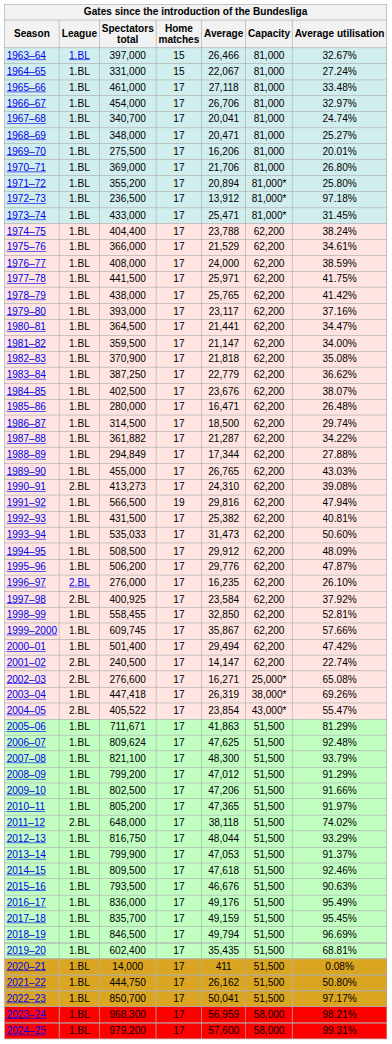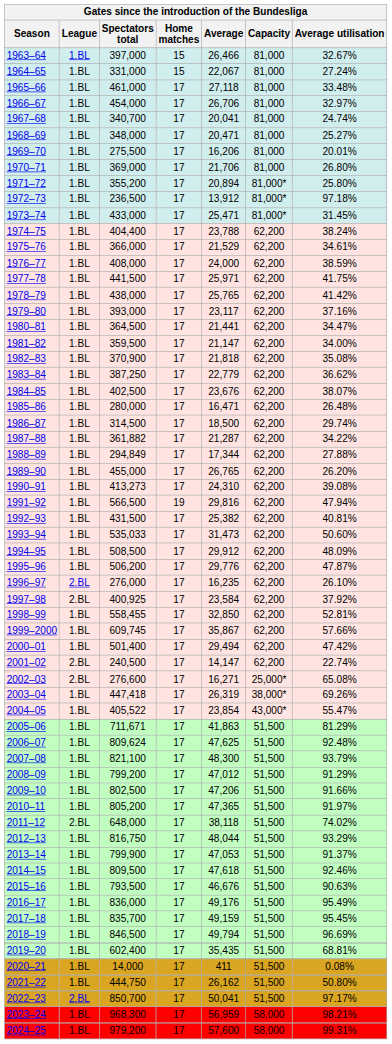 <table class="wikitable sortable">
 <tr>
 <th colspan=7>Gates since the introduction of the Bundesliga</th>
 </tr>
 <tr bgcolor="#f0f0f0">
 <th>Season</th>
 <th>League</th>
 <th>Spectators <br>total</th>
 <th>Home<br>matches</th>
 <th>Average</th>
 <th>Capacity</th>
 <th>Average utilisation</th>
 </tr>
 <tr bgcolor="#D1EEEE">
 <td><a href='#'>1963–64</a></td>
 <td align=center><a href='#'>1.BL</a></td>
 <td align=center>397,000</td>
 <td align=center>15</td>
 <td align=center>26,466</td>
 <td align=center>81,000</td>
 <td align=center>32.67%</td>
 </tr>
 <tr bgcolor="#D1EEEE">
 <td><a href='#'>1964–65</a></td>
 <td align=center>1.BL</td>
 <td align=center>331,000</td>
 <td align=center>15</td>
 <td align=center>22,067</td>
 <td align=center>81,000</td>
 <td align=center>27.24%</td>
 </tr>
 <tr bgcolor="#D1EEEE">
 <td><a href='#'>1965–66</a></td>
 <td align=center>1.BL</td>
 <td align=center>461,000</td>
 <td align=center>17</td>
 <td align=center>27,118</td>
 <td align=center>81,000</td>
 <td align=center>33.48%</td>
 </tr>
 <tr bgcolor="#D1EEEE">
 <td><a href='#'>1966–67</a></td>
 <td align=center>1.BL</td>
 <td align=center>454,000</td>
 <td align=center>17</td>
 <td align=center>26,706</td>
 <td align=center>81,000</td>
 <td align=center>32.97%</td>
 </tr>
 <tr bgcolor="#D1EEEE">
 <td><a href='#'>1967–68</a></td>
 <td align=center>1.BL</td>
 <td align=center>340,700</td>
 <td align=center>17</td>
 <td align=center>20,041</td>
 <td align=center>81,000</td>
 <td align=center>24.74%</td>
 </tr>
 <tr bgcolor="#D1EEEE">
 <td><a href='#'>1968–69</a></td>
 <td align=center>1.BL</td>
 <td align=center>348,000</td>
 <td align=center>17</td>
 <td align=center>20,471</td>
 <td align=center>81,000</td>
 <td align=center>25.27%</td>
 </tr>
 <tr bgcolor="#D1EEEE">
 <td><a href='#'>1969–70</a></td>
 <td align=center>1.BL</td>
 <td align=center>275,500</td>
 <td align=center>17</td>
 <td align=center>16,206</td>
 <td align=center>81,000</td>
 <td align=center>20.01%</td>
 </tr>
 <tr bgcolor="#D1EEEE">
 <td><a href='#'>1970–71</a></td>
 <td align=center>1.BL</td>
 <td align=center>369,000</td>
 <td align=center>17</td>
 <td align=center>21,706</td>
 <td align=center>81,000</td>
 <td align=center>26.80%</td>
 </tr>
 <tr bgcolor="#D1EEEE">
 <td><a href='#'>1971–72</a></td>
 <td align=center>1.BL</td>
 <td align=center>355,200</td>
 <td align=center>17</td>
 <td align=center>20,894</td>
 <td align=center>81,000*</td>
 <td align=center>25.80%</td>
 </tr>
 <tr bgcolor="#D1EEEE">
 <td><a href='#'>1972–73</a></td>
 <td align=center>1.BL</td>
 <td align=center>236,500</td>
 <td align=center>17</td>
 <td align=center>13,912</td>
 <td align=center>81,000*</td>
 <td align=center>97.18%</td>
 </tr>
 <tr bgcolor="#D1EEEE">
 <td><a href='#'>1973–74</a></td>
 <td align=center>1.BL</td>
 <td align=center>433,000</td>
 <td align=center>17</td>
 <td align=center>25,471</td>
 <td align=center>81,000*</td>
 <td align=center>31.45%</td>
 </tr>
 <tr bgcolor="#FFE4E1">
 <td><a href='#'>1974–75</a></td>
 <td align=center>1.BL</td>
 <td align=center>404,400</td>
 <td align=center>17</td>
 <td align=center>23,788</td>
 <td align=center>62,200</td>
 <td align=center>38.24%</td>
 </tr>
 <tr bgcolor="#FFE4E1">
 <td><a href='#'>1975–76</a></td>
 <td align=center>1.BL</td>
 <td align=center>366,000</td>
 <td align=center>17</td>
 <td align=center>21,529</td>
 <td align=center>62,200</td>
 <td align=center>34.61%</td>
 </tr>
 <tr bgcolor="#FFE4E1">
 <td><a href='#'>1976–77</a></td>
 <td align=center>1.BL</td>
 <td align=center>408,000</td>
 <td align=center>17</td>
 <td align=center>24,000</td>
 <td align=center>62,200</td>
 <td align=center>38.59%</td>
 </tr>
 <tr bgcolor="#FFE4E1">
 <td><a href='#'>1977–78</a></td>
 <td align=center>1.BL</td>
 <td align=center>441,500</td>
 <td align=center>17</td>
 <td align=center>25,971</td>
 <td align=center>62,200</td>
 <td align=center>41.75%</td>
 </tr>
 <tr bgcolor="#FFE4E1">
 <td><a href='#'>1978–79</a></td>
 <td align=center>1.BL</td>
 <td align=center>438,000</td>
 <td align=center>17</td>
 <td align=center>25,765</td>
 <td align=center>62,200</td>
 <td align=center>41.42%</td>
 </tr>
 <tr bgcolor="#FFE4E1">
 <td><a href='#'>1979–80</a></td>
 <td align=center>1.BL</td>
 <td align=center>393,000</td>
 <td align=center>17</td>
 <td align=center>23,117</td>
 <td align=center>62,200</td>
 <td align=center>37.16%</td>
 </tr>
 <tr bgcolor="#FFE4E1">
 <td><a href='#'>1980–81</a></td>
 <td align=center>1.BL</td>
 <td align=center>364,500</td>
 <td align=center>17</td>
 <td align=center>21,441</td>
 <td align=center>62,200</td>
 <td align=center>34.47%</td>
 </tr>
 <tr bgcolor="#FFE4E1">
 <td><a href='#'>1981–82</a></td>
 <td align=center>1.BL</td>
 <td align=center>359,500</td>
 <td align=center>17</td>
 <td align=center>21,147</td>
 <td align=center>62,200</td>
 <td align=center>34.00%</td>
 </tr>
 <tr bgcolor="#FFE4E1">
 <td><a href='#'>1982–83</a></td>
 <td align=center>1.BL</td>
 <td align=center>370,900</td>
 <td align=center>17</td>
 <td align=center>21,818</td>
 <td align=center>62,200</td>
 <td align=center>35.08%</td>
 </tr>
 <tr bgcolor="#FFE4E1">
 <td><a href='#'>1983–84</a></td>
 <td align=center>1.BL</td>
 <td align=center>387,250</td>
 <td align=center>17</td>
 <td align=center>22,779</td>
 <td align=center>62,200</td>
 <td align=center>36.62%</td>
 </tr>
 <tr bgcolor="#FFE4E1">
 <td><a href='#'>1984–85</a></td>
 <td align=center>1.BL</td>
 <td align=center>402,500</td>
 <td align=center>17</td>
 <td align=center>23,676</td>
 <td align=center>62,200</td>
 <td align=center>38.07%</td>
 </tr>
 <tr bgcolor="#FFE4E1">
 <td><a href='#'>1985–86</a></td>
 <td align=center>1.BL</td>
 <td align=center>280,000</td>
 <td align=center>17</td>
 <td align=center>16,471</td>
 <td align=center>62,200</td>
 <td align=center>26.48%</td>
 </tr>
 <tr bgcolor="#FFE4E1">
 <td><a href='#'>1986–87</a></td>
 <td align=center>1.BL</td>
 <td align=center>314,500</td>
 <td align=center>17</td>
 <td align=center>18,500</td>
 <td align=center>62,200</td>
 <td align=center>29.74%</td>
 </tr>
 <tr bgcolor="#FFE4E1">
 <td><a href='#'>1987–88</a></td>
 <td align=center>1.BL</td>
 <td align=center>361,882</td>
 <td align=center>17</td>
 <td align=center>21,287</td>
 <td align=center>62,200</td>
 <td align=center>34.22%</td>
 </tr>
 <tr bgcolor="#FFE4E1">
 <td><a href='#'>1988–89</a></td>
 <td align=center>1.BL</td>
 <td align=center>294,849</td>
 <td align=center>17</td>
 <td align=center>17,344</td>
 <td align=center>62,200</td>
 <td align=center>27.88%</td>
 </tr>
 <tr bgcolor="#FFE4E1">
 <td><a href='#'>1989–90</a></td>
 <td align=center>1.BL</td>
 <td align=center>455,000</td>
 <td align=center>17</td>
 <td align=center>26,765</td>
 <td align=center>62,200</td>
-<td align=center>43.03%</td>
+<td align=center>26.20%</td>
 </tr>
 <tr bgcolor="#FFE4E1">
 <td><a href='#'>1990–91</a></td>
-<td align=center>2.BL</td>
+<td align=center>1.BL</td>
 <td align=center>413,273</td>
 <td align=center>17</td>
 <td align=center>24,310</td>
 <td align=center>62,200</td>
 <td align=center>39.08%</td>
 </tr>
 <tr bgcolor="#FFE4E1">
 <td><a href='#'>1991–92</a></td>
 <td align=center>1.BL</td>
 <td align=center>566,500</td>
 <td align=center>19</td>
 <td align=center>29,816</td>
 <td align=center>62,200</td>
 <td align=center>47.94%</td>
 </tr>
 <tr bgcolor="#FFE4E1">
 <td><a href='#'>1992–93</a></td>
 <td align=center>1.BL</td>
 <td align=center>431,500</td>
 <td align=center>17</td>
 <td align=center>25,382</td>
 <td align=center>62,200</td>
 <td align=center>40.81%</td>
 </tr>
 <tr bgcolor="#FFE4E1">
 <td><a href='#'>1993–94</a></td>
 <td align=center>1.BL</td>
 <td align=center>535,033</td>
 <td align=center>17</td>
 <td align=center>31,473</td>
 <td align=center>62,200</td>
 <td align=center>50.60%</td>
 </tr>
 <tr bgcolor="#FFE4E1">
 <td><a href='#'>1994–95</a></td>
 <td align=center>1.BL</td>
 <td align=center>508,500</td>
 <td align=center>17</td>
 <td align=center>29,912</td>
 <td align=center>62,200</td>
 <td align=center>48.09%</td>
 </tr>
 <tr bgcolor="#FFE4E1">
 <td><a href='#'>1995–96</a></td>
 <td align=center>1.BL</td>
 <td align=center>506,200</td>
 <td align=center>17</td>
 <td align=center>29,776</td>
 <td align=center>62,200</td>
 <td align=center>47.87%</td>
 </tr>
 <tr bgcolor="#FFE4E1">
 <td><a href='#'>1996–97</a></td>
 <td align=center><a href='#'>2.BL</a></td>
 <td align=center>276,000</td>
 <td align=center>17</td>
 <td align=center>16,235</td>
 <td align=center>62,200</td>
 <td align=center>26.10%</td>
 </tr>
 <tr bgcolor="#FFE4E1">
 <td><a href='#'>1997–98</a></td>
 <td align=center>2.BL</td>
 <td align=center>400,925</td>
 <td align=center>17</td>
 <td align=center>23,584</td>
 <td align=center>62,200</td>
 <td align=center>37.92%</td>
 </tr>
 <tr bgcolor="#FFE4E1">
 <td><a href='#'>1998–99</a></td>
 <td align=center>1.BL</td>
 <td align=center>558,455</td>
 <td align=center>17</td>
 <td align=center>32,850</td>
 <td align=center>62,200</td>
 <td align=center>52.81%</td>
 </tr>
 <tr bgcolor="#FFE4E1">
 <td><a href='#'>1999–2000</a></td>
 <td align=center>1.BL</td>
 <td align=center>609,745</td>
 <td align=center>17</td>
 <td align=center>35,867</td>
 <td align=center>62,200</td>
 <td align=center>57.66%</td>
 </tr>
 <tr bgcolor="#FFE4E1">
 <td><a href='#'>2000–01</a></td>
 <td align=center>1.BL</td>
 <td align=center>501,400</td>
 <td align=center>17</td>
 <td align=center>29,494</td>
 <td align=center>62,200</td>
 <td align=center>47.42%</td>
 </tr>
 <tr bgcolor="#FFE4E1">
 <td><a href='#'>2001–02</a></td>
 <td align=center>2.BL</td>
 <td align=center>240,500</td>
 <td align=center>17</td>
 <td align=center>14,147</td>
 <td align=center>62,200</td>
 <td align=center>22.74%</td>
 </tr>
 <tr bgcolor="#FFE4E1">
 <td><a href='#'>2002–03</a></td>
 <td align=center>2.BL</td>
 <td align=center>276,600</td>
 <td align=center>17</td>
 <td align=center>16,271</td>
 <td align=center>25,000*</td>
 <td align=center>65.08%</td>
 </tr>
 <tr bgcolor="#FFE4E1">
 <td><a href='#'>2003–04</a></td>
 <td align=center>1.BL</td>
 <td align=center>447,418</td>
 <td align=center>17</td>
 <td align=center>26,319</td>
 <td align=center>38,000*</td>
 <td align=center>69.26%</td>
 </tr>
 <tr bgcolor="#FFE4E1">
 <td><a href='#'>2004–05</a></td>
-<td align=center>2.BL</td>
+<td align=center>1.BL</td>
 <td align=center>405,522</td>
 <td align=center>17</td>
 <td align=center>23,854</td>
 <td align=center>43,000*</td>
 <td align=center>55.47%</td>
 </tr>
 <tr bgcolor="#C1FFC1">
 <td><a href='#'>2005–06</a></td>
 <td align=center>1.BL</td>
 <td align=center>711,671</td>
 <td align=center>17</td>
 <td align=center>41,863</td>
 <td align=center>51,500</td>
 <td align=center>81.29%</td>
 </tr>
 <tr bgcolor="#C1FFC1">
 <td><a href='#'>2006–07</a></td>
 <td align=center>1.BL</td>
 <td align=center>809,624</td>
 <td align=center>17</td>
 <td align=center>47,625</td>
 <td align=center>51,500</td>
 <td align=center>92.48%</td>
 </tr>
 <tr bgcolor="#C1FFC1">
 <td><a href='#'>2007–08</a></td>
 <td align=center>1.BL</td>
 <td align=center>821,100</td>
 <td align=center>17</td>
 <td align=center>48,300</td>
 <td align=center>51,500</td>
 <td align=center>93.79%</td>
 </tr>
 <tr bgcolor="#C1FFC1">
 <td><a href='#'>2008–09</a></td>
 <td align=center>1.BL</td>
 <td align=center>799,200</td>
 <td align=center>17</td>
 <td align=center>47,012</td>
 <td align=center>51,500</td>
 <td align=center>91.29%</td>
 </tr>
 <tr bgcolor="#C1FFC1">
 <td><a href='#'>2009–10</a></td>
 <td align=center>1.BL</td>
 <td align=center>802,500</td>
 <td align=center>17</td>
 <td align=center>47,206</td>
 <td align=center>51,500</td>
 <td align=center>91.66%</td>
 </tr>
 <tr bgcolor="#C1FFC1">
 <td><a href='#'>2010–11</a></td>
 <td align=center>1.BL</td>
 <td align=center>805,200</td>
 <td align=center>17</td>
 <td align=center>47,365</td>
 <td align=center>51,500</td>
 <td align=center>91.97%</td>
 </tr>
 <tr bgcolor="#C1FFC1">
 <td><a href='#'>2011–12</a></td>
 <td align=center>2.BL</td>
 <td align=center>648,000</td>
 <td align=center>17</td>
 <td align=center>38,118</td>
 <td align=center>51,500</td>
 <td align=center>74.02%</td>
 </tr>
 <tr bgcolor="#C1FFC1">
 <td><a href='#'>2012–13</a></td>
 <td align=center>1.BL</td>
 <td align=center>816,750</td>
 <td align=center>17</td>
 <td align=center>48,044</td>
 <td align=center>51,500</td>
 <td align=center>93.29%</td>
 </tr>
 <tr bgcolor="#C1FFC1">
 <td><a href='#'>2013–14</a></td>
 <td align=center>1.BL</td>
 <td align=center>799,900</td>
 <td align=center>17</td>
 <td align=center>47,053</td>
 <td align=center>51,500</td>
 <td align=center>91.37%</td>
 </tr>
 <tr bgcolor="#C1FFC1">
 <td><a href='#'>2014–15</a></td>
 <td align=center>1.BL</td>
 <td align=center>809,500</td>
 <td align=center>17</td>
 <td align=center>47,618</td>
 <td align=center>51,500</td>
 <td align=center>92.46%</td>
 </tr>
 <tr bgcolor="#C1FFC1">
 <td><a href='#'>2015–16</a></td>
 <td align=center>1.BL</td>
 <td align=center>793,500</td>
 <td align=center>17</td>
 <td align=center>46,676</td>
 <td align=center>51,500</td>
 <td align=center>90.63%</td>
 </tr>
 <tr bgcolor="#C1FFC1">
 <td><a href='#'>2016–17</a></td>
 <td align=center>1.BL</td>
 <td align=center>836,000</td>
 <td align=center>17</td>
 <td align=center>49,176</td>
 <td align=center>51,500</td>
 <td align=center>95.49%</td>
 </tr>
 <tr bgcolor="#C1FFC1">
 <td><a href='#'>2017–18</a></td>
 <td align=center>1.BL</td>
 <td align=center>835,700</td>
 <td align=center>17</td>
 <td align=center>49,159</td>
 <td align=center>51,500</td>
 <td align=center>95.45%</td>
 </tr>
 <tr bgcolor="#C1FFC1">
 <td><a href='#'>2018–19</a></td>
 <td align=center>1.BL</td>
 <td align=center>846,500</td>
 <td align=center>17</td>
 <td align=center>49,794</td>
 <td align=center>51,500</td>
 <td align=center>96.69%</td>
 </tr>
 <tr>
 </tr>
 <tr bgcolor="#C1FFC1">
 <td><a href='#'>2019–20</a></td>
 <td align=center>1.BL</td>
 <td align=center>602,400</td>
 <td align=center>17</td>
 <td align=center>35,435</td>
 <td align=center>51,500</td>
 <td align=center>68.81%</td>
 </tr>
 <tr>
 </tr>
 <tr bgcolor="#DAA520">
 <td><a href='#'>2020–21</a></td>
 <td align=center>1.BL</td>
 <td align=center>14,000</td>
 <td align=center>17</td>
 <td align=center>411</td>
 <td align=center>51,500</td>
 <td align=center>0.08%</td>
 </tr>
 <tr>
 </tr>
 <tr bgcolor="#DAA520">
 <td><a href='#'>2021–22</a></td>
 <td align=center>1.BL</td>
 <td align=center>444,750</td>
 <td align=center>17</td>
 <td align=center>26,162</td>
 <td align=center>51,500</td>
 <td align=center>50.80%</td>
 </tr>
 <tr>
 </tr>
 <tr bgcolor="#DAA520">
 <td><a href='#'>2022–23</a></td>
-<td align=center>1.BL</td>
+<td align=center><a href='#'>2.BL</a></td>
 <td align=center>850,700</td>
 <td align=center>17</td>
 <td align=center>50,041</td>
 <td align=center>51,500</td>
 <td align=center>97.17%</td>
 </tr>
 <tr>
 </tr>
 <tr bgcolor="#FF0000">
 <td><a href='#'>2023–24</a></td>
 <td align=center>1.BL</td>
 <td align=center>968,300</td>
 <td align=center>17</td>
 <td align=center>56,959</td>
 <td align=center>58,000</td>
 <td align=center>98.21%</td>
 </tr>
 <tr>
 </tr>
 <tr bgcolor="#FF0000">
 <td><a href='#'>2024–25</a></td>
 <td align=center>1.BL</td>
 <td align=center>979,200</td>
 <td align=center>17</td>
 <td align=center>57,600</td>
 <td align=center>58,000</td>
 <td align=center>99.31%</td>
 </tr>
 </table>
